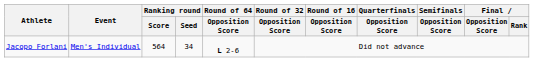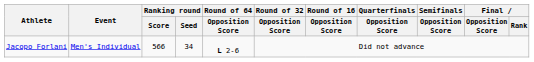 <table class="wikitable" style="font-size:90%">
 <tr>
 <th rowspan=2>Athlete</th>
 <th rowspan=2>Event</th>
 <th colspan=2>Ranking round</th>
 <th>Round of 64</th>
 <th>Round of 32</th>
 <th>Round of 16</th>
 <th>Quarterfinals</th>
 <th>Semifinals</th>
 <th colspan=2>Final / </th>
 </tr>
 <tr style="font-size:95%">
 <th>Score</th>
 <th>Seed</th>
 <th>Opposition<br>Score</th>
 <th>Opposition<br>Score</th>
 <th>Opposition<br>Score</th>
 <th>Opposition<br>Score</th>
 <th>Opposition<br>Score</th>
 <th>Opposition<br>Score</th>
 <th>Rank</th>
 </tr>
 <tr align=center>
 <td align=left><a href='#'>Jacopo Forlani</a></td>
 <td align=left rowspan=3><a href='#'>Men's Individual</a></td>
-<td>564</td>
+<td>566</td>
 <td>34</td>
 <td><br><strong>L</strong> 2-6</td>
 <td colspan=6>Did not advance</td>
 </tr>
 </table>
